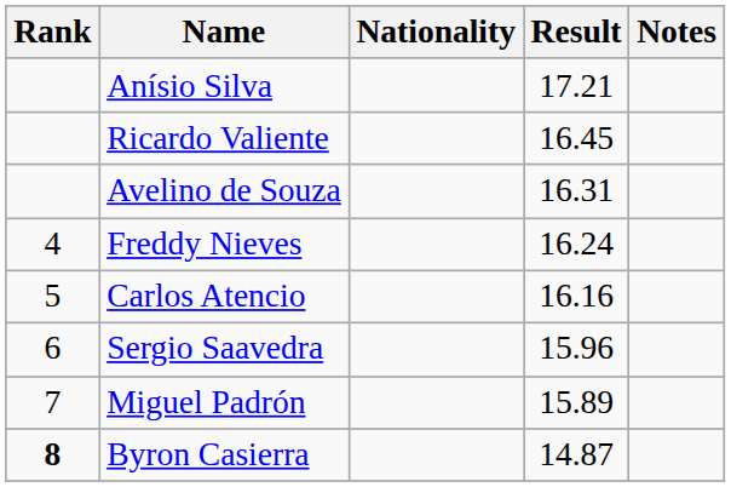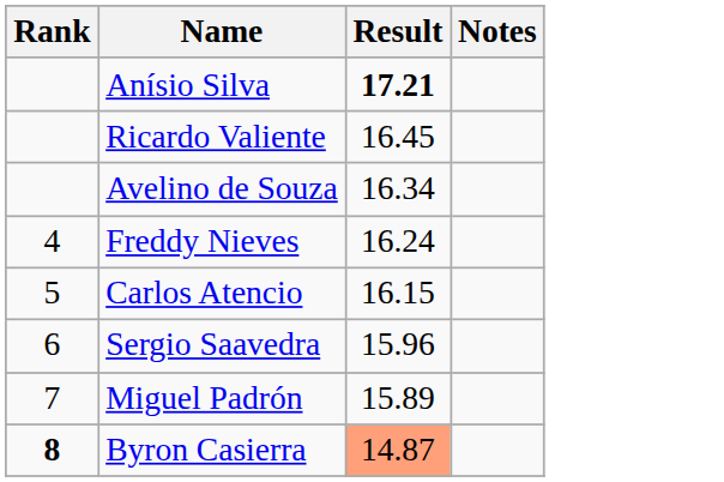 <table class="wikitable sortable" style="text-align:center">
 <tr>
 <th>Rank</th>
 <th>Name</th>
-<th>Nationality</th>
 <th>Result</th>
 <th>Notes</th>
 </tr>
 <tr>
 <td></td>
 <td align=left><a href='#'>Anísio Silva</a></td>
-<td align=left></td>
-<td>17.21</td>
+<td><strong>17.21</strong></td>
 <td></td>
 </tr>
 <tr>
 <td></td>
 <td align=left><a href='#'>Ricardo Valiente</a></td>
-<td align=left></td>
 <td>16.45</td>
 <td></td>
 </tr>
 <tr>
 <td></td>
 <td align=left><a href='#'>Avelino de Souza</a></td>
-<td align=left></td>
-<td>16.31</td>
+<td>16.34</td>
 <td></td>
 </tr>
 <tr>
 <td>4</td>
 <td align=left><a href='#'>Freddy Nieves</a></td>
-<td align=left></td>
 <td>16.24</td>
 <td></td>
 </tr>
 <tr>
 <td>5</td>
 <td align=left><a href='#'>Carlos Atencio</a></td>
-<td align=left></td>
-<td>16.16</td>
+<td>16.15</td>
 <td></td>
 </tr>
 <tr>
 <td>6</td>
 <td align=left><a href='#'>Sergio Saavedra</a></td>
-<td align=left></td>
 <td>15.96</td>
 <td></td>
 </tr>
 <tr>
 <td>7</td>
 <td align=left><a href='#'>Miguel Padrón</a></td>
-<td align=left></td>
 <td>15.89</td>
 <td></td>
 </tr>
 <tr>
 <td><strong>8</strong></td>
 <td align=left><a href='#'>Byron Casierra</a></td>
-<td align=left></td>
-<td>14.87</td>
+<td style="background: lightsalmon;">14.87</td>
 <td></td>
 </tr>
 </table>
